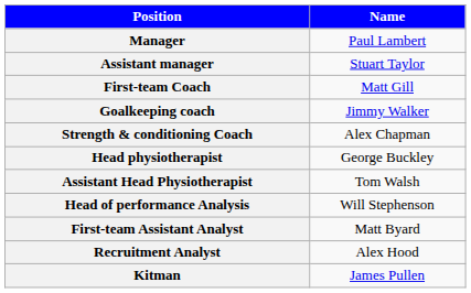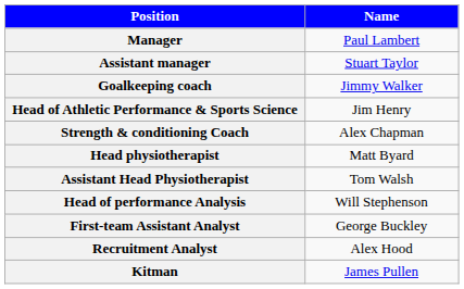 <table class="wikitable"  style="text-align:center; font-size:90%; ">
 <tr>
 <th style="background:blue; color:white; width:300px;">Position</th>
 <th style="background:blue; color:white; width:150px;">Name</th>
 </tr>
 <tr>
 <th scope=row>Manager</th>
 <td> <a href='#'>Paul Lambert</a></td>
 </tr>
 <tr>
 <th scope=row>Assistant manager</th>
 <td> <a href='#'>Stuart Taylor</a></td>
 </tr>
 <tr>
-<th scope=row>First-team Coach</th>
-<td> <a href='#'>Matt Gill</a></td>
+<th scope=row>Goalkeeping coach</th>
+<td> <a href='#'>Jimmy Walker</a></td>
 </tr>
 <tr>
-<th scope=row>Goalkeeping coach</th>
-<td> <a href='#'>Jimmy Walker</a></td>
+<th scope=row>Head of Athletic Performance & Sports Science</th>
+<td> Jim Henry</td>
 </tr>
 <tr>
 <th scope=row>Strength & conditioning Coach</th>
 <td> Alex Chapman</td>
 </tr>
 <tr>
 <th scope=row>Head physiotherapist</th>
-<td> George Buckley</td>
+<td> Matt Byard</td>
 </tr>
 <tr>
 <th scope=row>Assistant Head Physiotherapist</th>
 <td> Tom Walsh</td>
 </tr>
 <tr>
 <th scope=row>Head of performance Analysis</th>
 <td> Will Stephenson</td>
 </tr>
 <tr>
 <th scope=row>First-team Assistant Analyst</th>
-<td> Matt Byard</td>
+<td> George Buckley</td>
 </tr>
 <tr>
 <th scope=row>Recruitment Analyst</th>
 <td> Alex Hood</td>
 </tr>
 <tr>
 <th scope=row>Kitman</th>
 <td> <a href='#'>James Pullen</a></td>
 </tr>
 </table>
